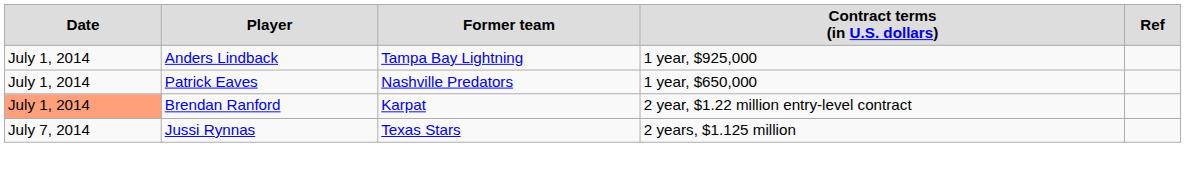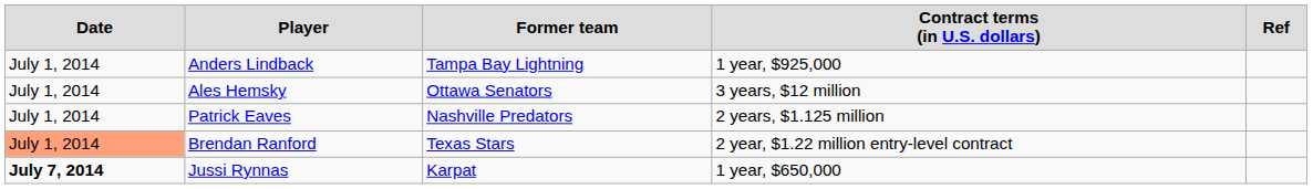 <table class="wikitable" width=98%>
 <tr align="center" bgcolor="#dddddd">
 <td><strong>Date</strong></td>
 <td><strong>Player</strong></td>
 <td><strong>Former team</strong></td>
 <td><strong>Contract terms</strong><br><strong>(in <a href='#'>U.S. dollars</a>)</strong></td>
 <td><strong>Ref</strong></td>
 </tr>
 <tr>
 <td>July 1, 2014</td>
 <td><a href='#'>Anders Lindback</a></td>
 <td><a href='#'>Tampa Bay Lightning</a></td>
 <td>1 year, $925,000</td>
 <td></td>
 </tr>
 <tr>
 <td>July 1, 2014</td>
+<td><a href='#'>Ales Hemsky</a></td>
+<td><a href='#'>Ottawa Senators</a></td>
+<td>3 years, $12 million</td>
+<td></td>
+</tr>
+<tr>
+<td>July 1, 2014</td>
 <td><a href='#'>Patrick Eaves</a></td>
 <td><a href='#'>Nashville Predators</a></td>
-<td>1 year, $650,000</td>
+<td>2 years, $1.125 million</td>
 <td></td>
 </tr>
 <tr>
 <td style="background: lightsalmon;">July 1, 2014</td>
 <td><a href='#'>Brendan Ranford</a></td>
-<td><a href='#'>Karpat</a></td>
+<td><a href='#'>Texas Stars</a></td>
 <td>2 year, $1.22 million entry-level contract</td>
 <td></td>
 </tr>
 <tr>
-<td>July 7, 2014</td>
+<td><strong>July 7, 2014</strong></td>
 <td><a href='#'>Jussi Rynnas</a></td>
-<td><a href='#'>Texas Stars</a></td>
-<td>2 years, $1.125 million</td>
+<td><a href='#'>Karpat</a></td>
+<td>1 year, $650,000</td>
 <td></td>
 </tr>
 </table>
